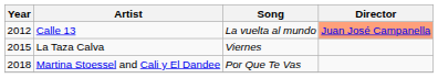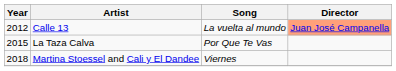 <table class="wikitable" style="font-size: 95%;">
 <tr>
 <th>Year</th>
 <th>Artist</th>
 <th>Song</th>
 <th>Director</th>
 </tr>
 <tr>
 <td>2012</td>
 <td><a href='#'>Calle 13</a></td>
 <td><em>La vuelta al mundo</em></td>
 <td style="background: lightsalmon;"><a href='#'>Juan José Campanella</a></td>
 </tr>
 <tr>
 <td>2015</td>
 <td>La Taza Calva</td>
-<td><em>Viernes</em></td>
+<td><em>Por Que Te Vas</em></td>
 <td></td>
 </tr>
 <tr>
 <td>2018</td>
 <td><a href='#'>Martina Stoessel</a> and <a href='#'>Cali y El Dandee</a></td>
-<td><em>Por Que Te Vas</em></td>
+<td><em>Viernes</em></td>
 <td></td>
 </tr>
 <tr>
 </tr>
 </table>
